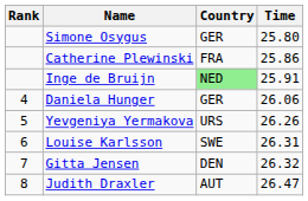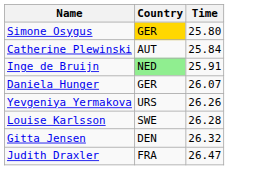 <table class="wikitable">
 <tr>
-<th>Rank</th>
 <th>Name</th>
 <th>Country</th>
 <th>Time</th>
 </tr>
 <tr>
-<td align="center"></td>
 <td><a href='#'>Simone Osygus</a></td>
-<td> GER</td>
+<td style="background: gold;"> GER</td>
 <td align="center">25.80</td>
 </tr>
 <tr>
-<td align="center"></td>
 <td><a href='#'>Catherine Plewinski</a></td>
-<td> FRA</td>
-<td align="center">25.86</td>
+<td> AUT</td>
+<td align="center">25.84</td>
 </tr>
 <tr>
-<td align="center"></td>
 <td><a href='#'>Inge de Bruijn</a></td>
 <td style="background: lightgreen;"> NED</td>
 <td align="center">25.91</td>
 </tr>
 <tr>
-<td align="center">4</td>
 <td><a href='#'>Daniela Hunger</a></td>
 <td> GER</td>
-<td align="center">26.06</td>
+<td align="center">26.07</td>
 </tr>
 <tr>
-<td align="center">5</td>
 <td><a href='#'>Yevgeniya Yermakova</a></td>
 <td> URS</td>
 <td align="center">26.26</td>
 </tr>
 <tr>
-<td align="center">6</td>
 <td><a href='#'>Louise Karlsson</a></td>
 <td> SWE</td>
-<td align="center">26.31</td>
+<td align="center">26.28</td>
 </tr>
 <tr>
-<td align="center">7</td>
 <td><a href='#'>Gitta Jensen</a></td>
 <td> DEN</td>
 <td align="center">26.32</td>
 </tr>
 <tr>
-<td align="center">8</td>
 <td><a href='#'>Judith Draxler</a></td>
-<td> AUT</td>
+<td> FRA</td>
 <td align="center">26.47</td>
 </tr>
 </table>
